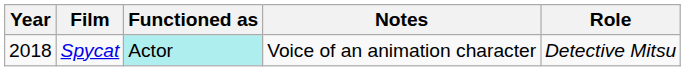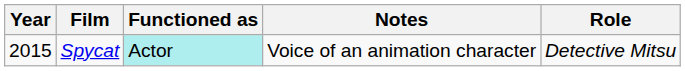 <table class="wikitable" style="margin-right: 0;">
 <tr>
 <th>Year</th>
 <th>Film</th>
 <th>Functioned as</th>
 <th>Notes</th>
 <th>Role</th>
 </tr>
 <tr>
-<td>2018</td>
+<td>2015</td>
 <td><em><a href='#'>Spycat</a></em></td>
 <td style="background: paleturquoise;">Actor</td>
 <td>Voice of an animation character</td>
 <td><em>Detective Mitsu</em></td>
 </tr>
 </table>
